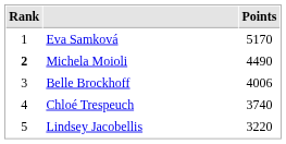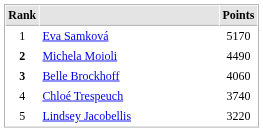 <table cellspacing="1" cellpadding="3" style="border:1px solid #aaa; font-size:86%;">
 <tr style="background:#e4e4e4;">
 <th style="border-bottom:1px solid #aaa; width:10px;">Rank</th>
 <th style="border-bottom:1px solid #aaa; width:200px;"></th>
 <th style="border-bottom:1px solid #aaa; width:20px;">Points</th>
 </tr>
 <tr>
 <td align=center>1</td>
 <td> <a href='#'>Eva Samková</a></td>
 <td align=center>5170</td>
 </tr>
 <tr>
 <td align=center><strong>2</strong></td>
 <td> <a href='#'>Michela Moioli</a></td>
 <td align=center>4490</td>
 </tr>
 <tr>
-<td align=center>3</td>
+<td align=center><strong>3</strong></td>
 <td> <a href='#'>Belle Brockhoff</a></td>
-<td align=center>4006</td>
+<td align=center>4060</td>
 </tr>
 <tr>
 <td align=center>4</td>
 <td> <a href='#'>Chloé Trespeuch</a></td>
 <td align=center>3740</td>
 </tr>
 <tr>
 <td align=center>5</td>
 <td> <a href='#'>Lindsey Jacobellis</a></td>
 <td align=center>3220</td>
 </tr>
 </table>
